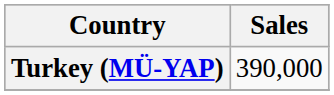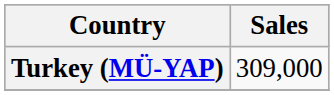 <table class="wikitable plainrowheaders">
 <tr>
 <th scope="col">Country</th>
 <th scope="col">Sales</th>
 </tr>
 <tr>
 <th scope="row">Turkey (<a href='#'>MÜ-YAP</a>)</th>
-<td>390,000</td>
+<td>309,000</td>
 </tr>
 <tr>
 </tr>
 </table>
